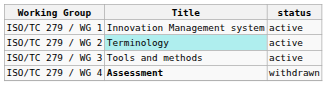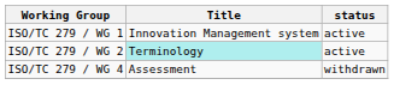 <table class="wikitable">
 <tr class="hintergrundfarbe5">
 <th>Working Group</th>
 <th>Title</th>
 <th>status</th>
 </tr>
 <tr>
 <td>ISO/TC 279 / WG 1</td>
 <td>Innovation Management system</td>
 <td>active</td>
 </tr>
 <tr>
 <td>ISO/TC 279 / WG 2</td>
 <td style="background: paleturquoise;">Terminology</td>
 <td>active</td>
 </tr>
 <tr>
-<td>ISO/TC 279 / WG 3</td>
-<td>Tools and methods</td>
-<td>active</td>
-</tr>
-<tr>
 <td>ISO/TC 279 / WG 4</td>
-<td><strong>Assessment</strong></td>
+<td>Assessment</td>
 <td>withdrawn</td>
 </tr>
 <tr>
 </tr>
 </table>
